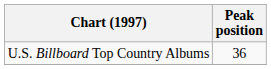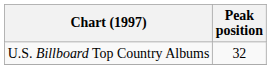 <table class="wikitable">
 <tr>
 <th>Chart (1997)</th>
 <th>Peak<br>position</th>
 </tr>
 <tr>
 <td>U.S. <em>Billboard</em> Top Country Albums</td>
-<td align="center">36</td>
+<td align="center">32</td>
 </tr>
 <tr>
 </tr>
 </table>
